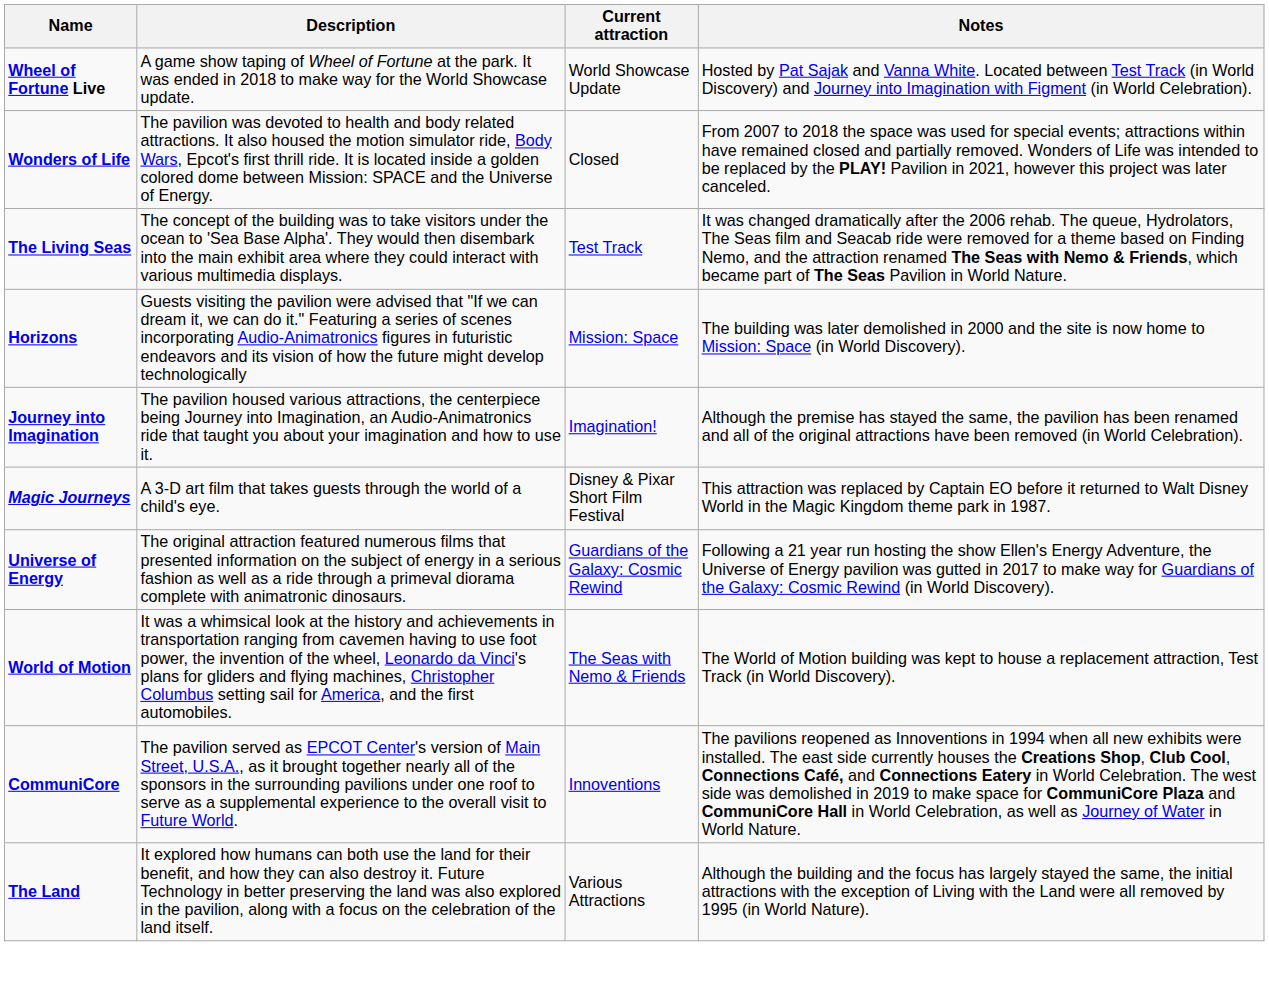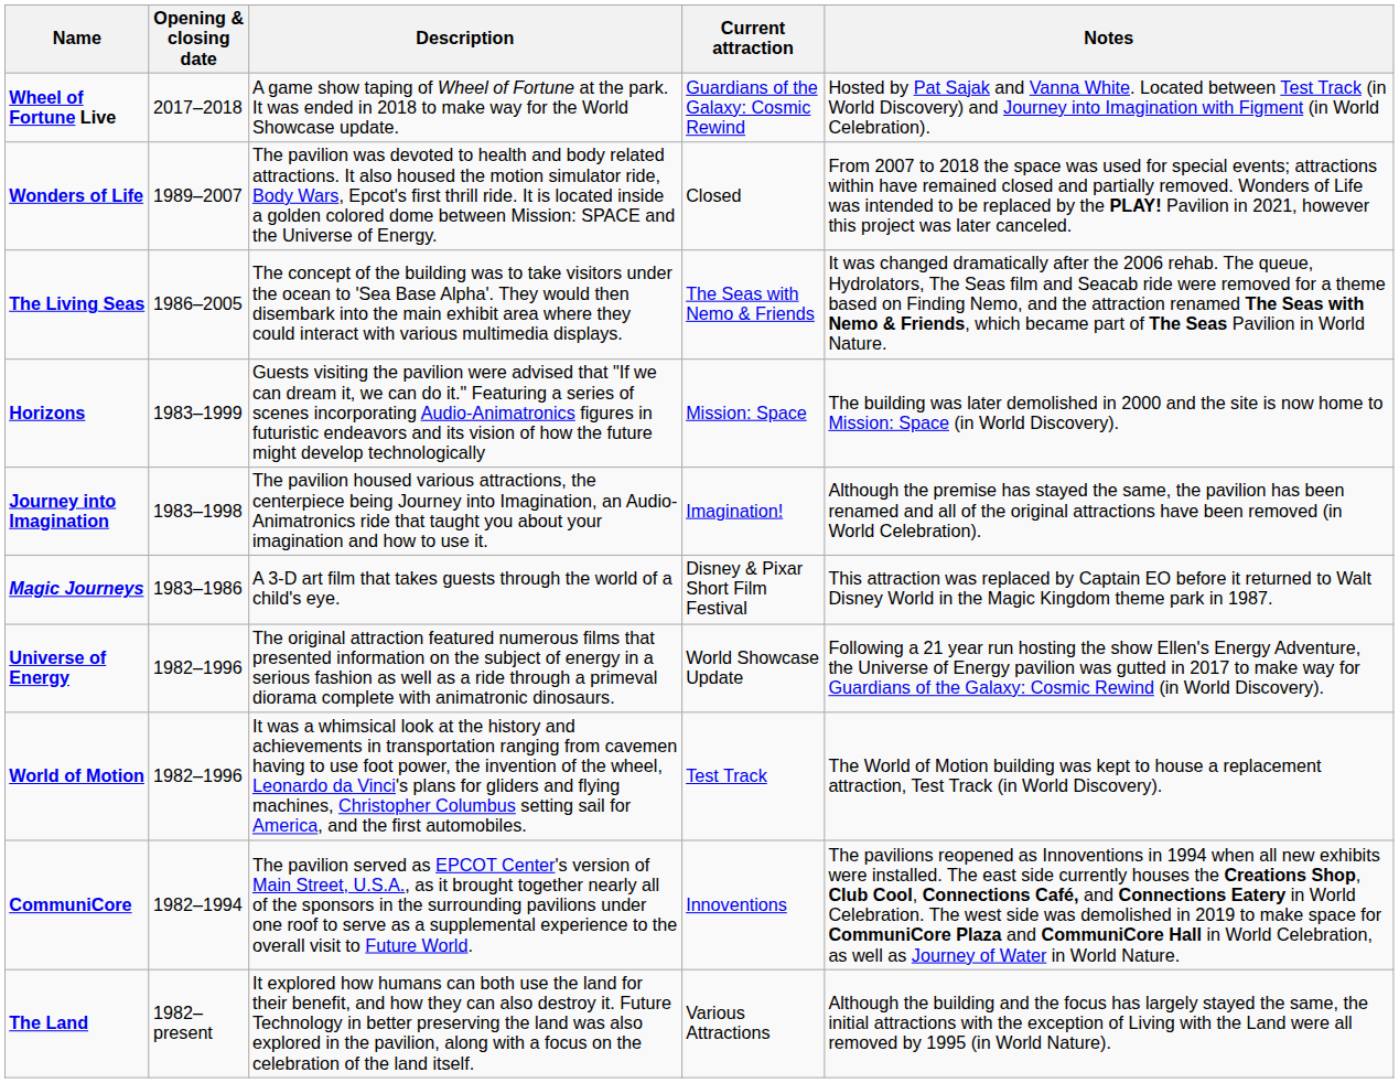 <table class="wikitable">
 <tr>
 <th>Name</th>
+<th>Opening & closing date</th>
 <th>Description</th>
 <th>Current attraction</th>
 <th>Notes</th>
 </tr>
 <tr>
 <td><strong><a href='#'>Wheel of Fortune</a> Live</strong></td>
+<td>2017–2018</td>
 <td>A game show taping of <em>Wheel of Fortune</em> at the park. It was ended in 2018 to make way for the World Showcase update.</td>
-<td>World Showcase Update</td>
+<td><a href='#'>Guardians of the Galaxy: Cosmic Rewind</a></td>
 <td>Hosted by <a href='#'>Pat Sajak</a> and <a href='#'>Vanna White</a>. Located between <a href='#'>Test Track</a> (in World Discovery) and <a href='#'>Journey into Imagination with Figment</a> (in World Celebration).</td>
 </tr>
 <tr>
 <td><strong><a href='#'>Wonders of Life</a></strong></td>
+<td>1989–2007</td>
 <td>The pavilion was devoted to health and body related attractions. It also housed the motion simulator ride, <a href='#'>Body Wars</a>, Epcot's first thrill ride. It is located inside a golden colored dome between Mission: SPACE and the Universe of Energy.</td>
 <td>Closed</td>
 <td>From 2007 to 2018 the space was used for special events; attractions within have remained closed and partially removed. Wonders of Life was intended to be replaced by the <strong>PLAY!</strong> Pavilion in 2021, however this project was later canceled.</td>
 </tr>
 <tr>
 <td><strong><a href='#'>The Living Seas</a></strong></td>
+<td>1986–2005</td>
 <td>The concept of the building was to take visitors under the ocean to 'Sea Base Alpha'. They would then disembark into the main exhibit area where they could interact with various multimedia displays.</td>
-<td><a href='#'>Test Track</a></td>
+<td><a href='#'>The Seas with Nemo & Friends</a></td>
 <td>It was changed dramatically after the 2006 rehab. The queue, Hydrolators, The Seas film and Seacab ride were removed for a theme based on Finding Nemo, and the attraction renamed <strong>The Seas with Nemo & Friends</strong>, which became part of <strong>The Seas</strong> Pavilion in World Nature.</td>
 </tr>
 <tr>
 <td><strong><a href='#'>Horizons</a></strong></td>
+<td>1983–1999</td>
 <td>Guests visiting the pavilion were advised that "If we can dream it, we can do it." Featuring a series of scenes incorporating <a href='#'>Audio-Animatronics</a> figures in futuristic endeavors and its vision of how the future might develop technologically</td>
 <td><a href='#'>Mission: Space</a></td>
 <td>The building was later demolished in 2000 and the site is now home to <a href='#'>Mission: Space</a> (in World Discovery).</td>
 </tr>
 <tr>
 <td><strong><a href='#'>Journey into Imagination</a></strong></td>
+<td>1983–1998</td>
 <td>The pavilion housed various attractions, the centerpiece being Journey into Imagination, an Audio-Animatronics ride that taught you about your imagination and how to use it.</td>
 <td><a href='#'>Imagination!</a></td>
 <td>Although the premise has stayed the same, the pavilion has been renamed and all of the original attractions have been removed (in World Celebration).</td>
 </tr>
 <tr>
 <td><strong><em><a href='#'>Magic Journeys</a></em></strong></td>
+<td>1983–1986</td>
 <td>A 3-D art film that takes guests through the world of a child's eye.</td>
 <td>Disney & Pixar Short Film Festival</td>
 <td>This attraction was replaced by Captain EO before it returned to Walt Disney World in the Magic Kingdom theme park in 1987.</td>
 </tr>
 <tr>
 <td><strong><a href='#'>Universe of Energy</a></strong></td>
+<td>1982–1996</td>
 <td>The original attraction featured numerous films that presented information on the subject of energy in a serious fashion as well as a ride through a primeval diorama complete with animatronic dinosaurs.</td>
-<td><a href='#'>Guardians of the Galaxy: Cosmic Rewind</a></td>
+<td>World Showcase Update</td>
 <td>Following a 21 year run hosting the show Ellen's Energy Adventure, the Universe of Energy pavilion was gutted in 2017 to make way for <a href='#'>Guardians of the Galaxy: Cosmic Rewind</a> (in World Discovery).</td>
 </tr>
 <tr>
 <td><strong><a href='#'>World of Motion</a></strong></td>
+<td>1982–1996</td>
 <td>It was a whimsical look at the history and achievements in transportation ranging from cavemen having to use foot power, the invention of the wheel, <a href='#'>Leonardo da Vinci</a>'s plans for gliders and flying machines, <a href='#'>Christopher Columbus</a> setting sail for <a href='#'>America</a>, and the first automobiles.</td>
-<td><a href='#'>The Seas with Nemo & Friends</a></td>
+<td><a href='#'>Test Track</a></td>
 <td>The World of Motion building was kept to house a replacement attraction, Test Track (in World Discovery).</td>
 </tr>
 <tr>
 <td><strong><a href='#'>CommuniCore</a></strong></td>
+<td>1982–1994</td>
 <td>The pavilion served as <a href='#'>EPCOT Center</a>'s version of <a href='#'>Main Street, U.S.A.</a>, as it brought together nearly all of the sponsors in the surrounding pavilions under one roof to serve as a supplemental experience to the overall visit to <a href='#'>Future World</a>.</td>
 <td><a href='#'>Innoventions</a></td>
 <td>The pavilions reopened as Innoventions in 1994 when all new exhibits were installed. The east side currently houses the <strong>Creations Shop</strong>, <strong>Club Cool</strong>, <strong>Connections Café,</strong> and <strong>Connections Eatery</strong> in World Celebration. The west side was demolished in 2019 to make space for <strong>CommuniCore Plaza</strong> and <strong>CommuniCore Hall</strong> in World Celebration, as well as <a href='#'>Journey of Water</a> in World Nature.</td>
 </tr>
 <tr>
 <td><strong><a href='#'>The Land</a></strong></td>
+<td>1982–present</td>
 <td>It explored how humans can both use the land for their benefit, and how they can also destroy it. Future Technology in better preserving the land was also explored in the pavilion, along with a focus on the celebration of the land itself.</td>
 <td>Various Attractions</td>
 <td>Although the building and the focus has largely stayed the same, the initial attractions with the exception of Living with the Land were all removed by 1995 (in World Nature).</td>
 </tr>
 </table>
